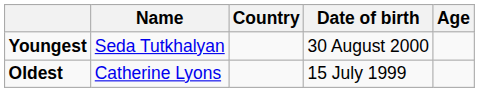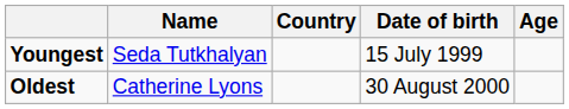 <table class="wikitable">
 <tr>
 <th></th>
 <th><strong>Name</strong></th>
 <th><strong>Country</strong></th>
 <th><strong>Date of birth</strong></th>
 <th><strong>Age</strong></th>
 </tr>
 <tr>
 <td><strong>Youngest</strong></td>
 <td><a href='#'>Seda Tutkhalyan</a></td>
 <td></td>
-<td>30 August 2000</td>
+<td>15 July 1999</td>
 <td></td>
 </tr>
 <tr>
 <td><strong>Oldest</strong></td>
 <td><a href='#'>Catherine Lyons</a></td>
 <td></td>
-<td>15 July 1999</td>
+<td>30 August 2000</td>
 <td></td>
 </tr>
 </table>
